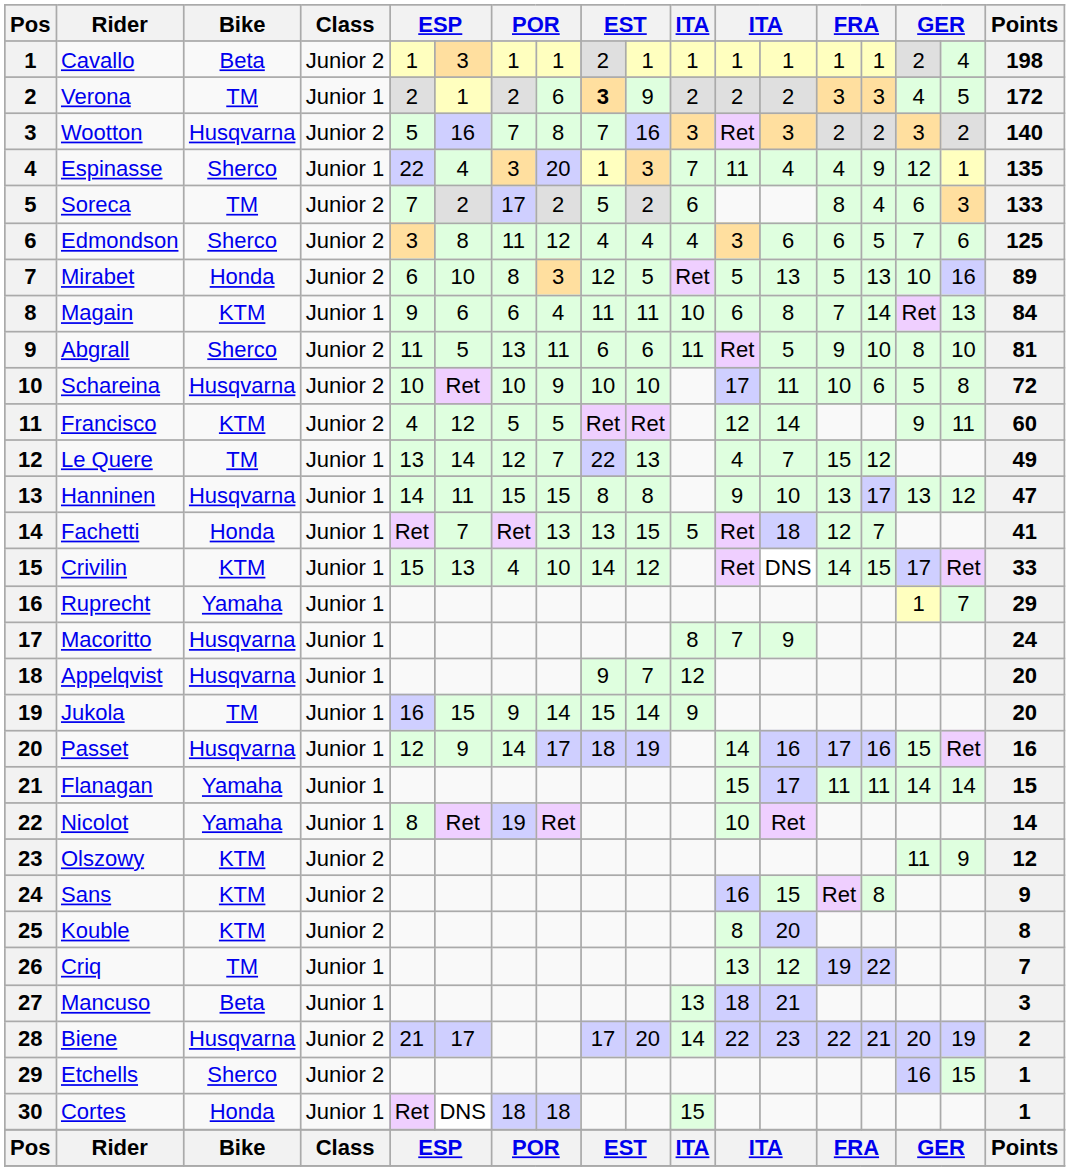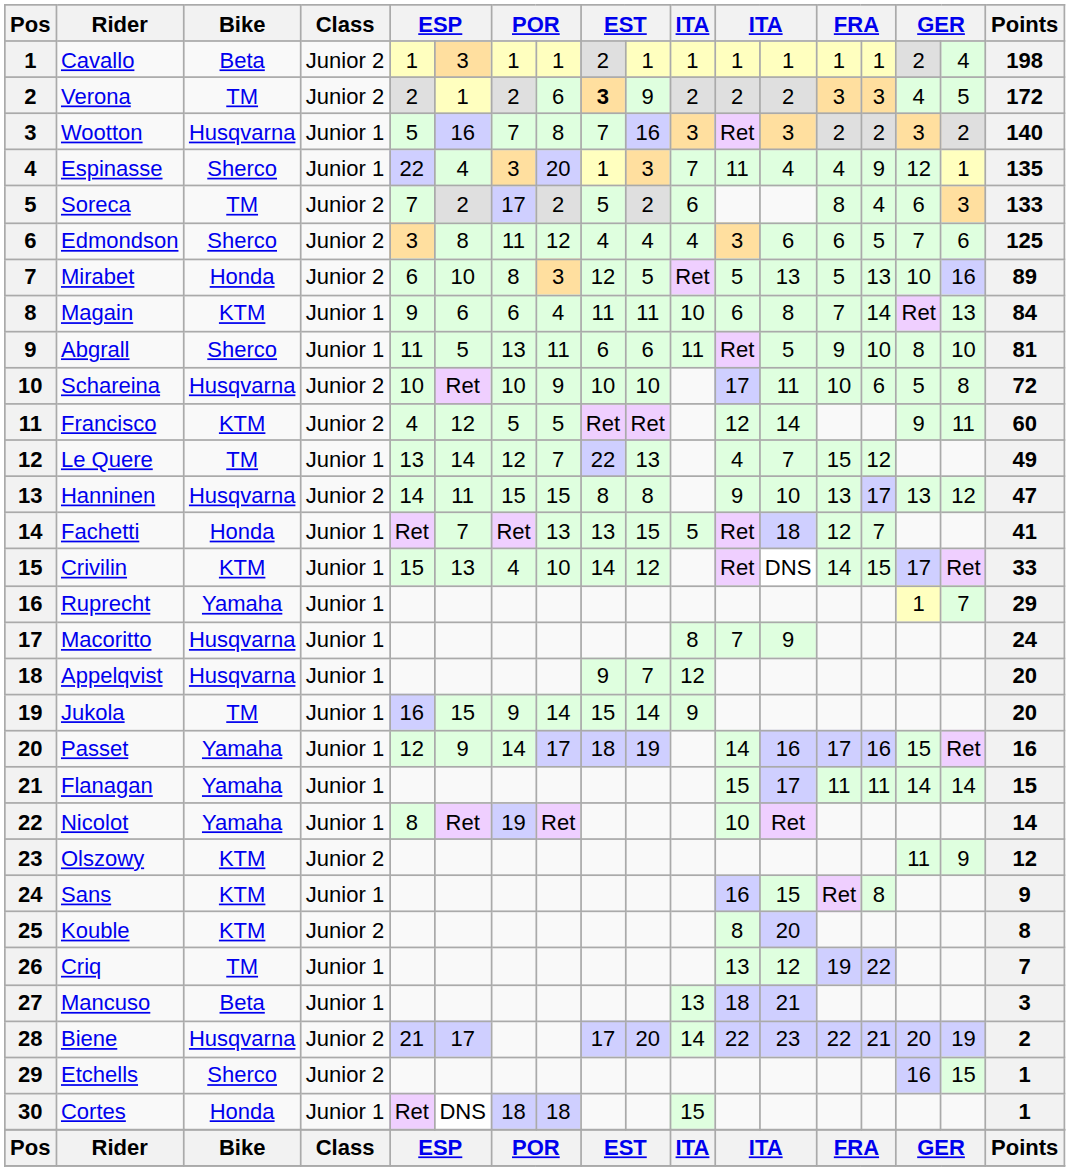 <table class="wikitable" style="font-size: 80%; text-align:center">
 <tr valign="top">
 <th valign="middle">Pos</th>
 <th valign="middle">Rider</th>
 <th valign="middle">Bike</th>
 <th valign="middle">Class</th>
 <th colspan=2><a href='#'>ESP</a><br></th>
 <th colspan=2><a href='#'>POR</a><br></th>
 <th colspan=2><a href='#'>EST</a><br></th>
 <th><a href='#'>ITA</a><br></th>
 <th colspan=2><a href='#'>ITA</a><br></th>
 <th colspan=2><a href='#'>FRA</a><br></th>
 <th colspan=2><a href='#'>GER</a><br></th>
 <th valign="middle">Points</th>
 </tr>
 <tr>
 <th>1</th>
 <td align=left> <a href='#'>Cavallo</a></td>
 <td><a href='#'>Beta</a></td>
 <td>Junior 2</td>
 <td style="background:#ffffbf;">1</td>
 <td style="background:#ffdf9f;">3</td>
 <td style="background:#ffffbf;">1</td>
 <td style="background:#ffffbf;">1</td>
 <td style="background:#dfdfdf;">2</td>
 <td style="background:#ffffbf;">1</td>
 <td style="background:#ffffbf;">1</td>
 <td style="background:#ffffbf;">1</td>
 <td style="background:#ffffbf;">1</td>
 <td style="background:#ffffbf;">1</td>
 <td style="background:#ffffbf;">1</td>
 <td style="background:#dfdfdf;">2</td>
 <td style="background:#dfffdf;">4</td>
 <th>198</th>
 </tr>
 <tr>
 <th>2</th>
 <td align=left> <a href='#'>Verona</a></td>
 <td><a href='#'>TM</a></td>
-<td>Junior 1</td>
+<td>Junior 2</td>
 <td style="background:#dfdfdf;">2</td>
 <td style="background:#ffffbf;">1</td>
 <td style="background:#dfdfdf;">2</td>
 <td style="background:#dfffdf;">6</td>
 <td style="background:#ffdf9f;"><strong>3</strong></td>
 <td style="background:#dfffdf;">9</td>
 <td style="background:#dfdfdf;">2</td>
 <td style="background:#dfdfdf;">2</td>
 <td style="background:#dfdfdf;">2</td>
 <td style="background:#ffdf9f;">3</td>
 <td style="background:#ffdf9f;">3</td>
 <td style="background:#dfffdf;">4</td>
 <td style="background:#dfffdf;">5</td>
 <th>172</th>
 </tr>
 <tr>
 <th>3</th>
 <td align=left> <a href='#'>Wootton</a></td>
 <td><a href='#'>Husqvarna</a></td>
-<td>Junior 2</td>
+<td>Junior 1</td>
 <td style="background:#dfffdf;">5</td>
 <td style="background:#cfcfff;">16</td>
 <td style="background:#dfffdf;">7</td>
 <td style="background:#dfffdf;">8</td>
 <td style="background:#dfffdf;">7</td>
 <td style="background:#cfcfff;">16</td>
 <td style="background:#ffdf9f;">3</td>
 <td style="background:#efcfff;">Ret</td>
 <td style="background:#ffdf9f;">3</td>
 <td style="background:#dfdfdf;">2</td>
 <td style="background:#dfdfdf;">2</td>
 <td style="background:#ffdf9f;">3</td>
 <td style="background:#dfdfdf;">2</td>
 <th>140</th>
 </tr>
 <tr>
 <th>4</th>
 <td align=left> <a href='#'>Espinasse</a></td>
 <td><a href='#'>Sherco</a></td>
 <td>Junior 1</td>
 <td style="background:#cfcfff;">22</td>
 <td style="background:#dfffdf;">4</td>
 <td style="background:#ffdf9f;">3</td>
 <td style="background:#cfcfff;">20</td>
 <td style="background:#ffffbf;">1</td>
 <td style="background:#ffdf9f;">3</td>
 <td style="background:#dfffdf;">7</td>
 <td style="background:#dfffdf;">11</td>
 <td style="background:#dfffdf;">4</td>
 <td style="background:#dfffdf;">4</td>
 <td style="background:#dfffdf;">9</td>
 <td style="background:#dfffdf;">12</td>
 <td style="background:#ffffbf;">1</td>
 <th>135</th>
 </tr>
 <tr>
 <th>5</th>
 <td align=left> <a href='#'>Soreca</a></td>
 <td><a href='#'>TM</a></td>
 <td>Junior 2</td>
 <td style="background:#dfffdf;">7</td>
 <td style="background:#dfdfdf;">2</td>
 <td style="background:#cfcfff;">17</td>
 <td style="background:#dfdfdf;">2</td>
 <td style="background:#dfffdf;">5</td>
 <td style="background:#dfdfdf;">2</td>
 <td style="background:#dfffdf;">6</td>
 <td></td>
 <td></td>
 <td style="background:#dfffdf;">8</td>
 <td style="background:#dfffdf;">4</td>
 <td style="background:#dfffdf;">6</td>
 <td style="background:#ffdf9f;">3</td>
 <th>133</th>
 </tr>
 <tr>
 <th>6</th>
 <td align=left> <a href='#'>Edmondson</a></td>
 <td><a href='#'>Sherco</a></td>
 <td>Junior 2</td>
 <td style="background:#ffdf9f;">3</td>
 <td style="background:#dfffdf;">8</td>
 <td style="background:#dfffdf;">11</td>
 <td style="background:#dfffdf;">12</td>
 <td style="background:#dfffdf;">4</td>
 <td style="background:#dfffdf;">4</td>
 <td style="background:#dfffdf;">4</td>
 <td style="background:#ffdf9f;">3</td>
 <td style="background:#dfffdf;">6</td>
 <td style="background:#dfffdf;">6</td>
 <td style="background:#dfffdf;">5</td>
 <td style="background:#dfffdf;">7</td>
 <td style="background:#dfffdf;">6</td>
 <th>125</th>
 </tr>
 <tr>
 <th>7</th>
 <td align=left> <a href='#'>Mirabet</a></td>
 <td><a href='#'>Honda</a></td>
 <td>Junior 2</td>
 <td style="background:#dfffdf;">6</td>
 <td style="background:#dfffdf;">10</td>
 <td style="background:#dfffdf;">8</td>
 <td style="background:#ffdf9f;">3</td>
 <td style="background:#dfffdf;">12</td>
 <td style="background:#dfffdf;">5</td>
 <td style="background:#efcfff;">Ret</td>
 <td style="background:#dfffdf;">5</td>
 <td style="background:#dfffdf;">13</td>
 <td style="background:#dfffdf;">5</td>
 <td style="background:#dfffdf;">13</td>
 <td style="background:#dfffdf;">10</td>
 <td style="background:#cfcfff;">16</td>
 <th>89</th>
 </tr>
 <tr>
 <th>8</th>
 <td align=left> <a href='#'>Magain</a></td>
 <td><a href='#'>KTM</a></td>
 <td>Junior 1</td>
 <td style="background:#dfffdf;">9</td>
 <td style="background:#dfffdf;">6</td>
 <td style="background:#dfffdf;">6</td>
 <td style="background:#dfffdf;">4</td>
 <td style="background:#dfffdf;">11</td>
 <td style="background:#dfffdf;">11</td>
 <td style="background:#dfffdf;">10</td>
 <td style="background:#dfffdf;">6</td>
 <td style="background:#dfffdf;">8</td>
 <td style="background:#dfffdf;">7</td>
 <td style="background:#dfffdf;">14</td>
 <td style="background:#efcfff;">Ret</td>
 <td style="background:#dfffdf;">13</td>
 <th>84</th>
 </tr>
 <tr>
 <th>9</th>
 <td align=left> <a href='#'>Abgrall</a></td>
 <td><a href='#'>Sherco</a></td>
-<td>Junior 2</td>
+<td>Junior 1</td>
 <td style="background:#dfffdf;">11</td>
 <td style="background:#dfffdf;">5</td>
 <td style="background:#dfffdf;">13</td>
 <td style="background:#dfffdf;">11</td>
 <td style="background:#dfffdf;">6</td>
 <td style="background:#dfffdf;">6</td>
 <td style="background:#dfffdf;">11</td>
 <td style="background:#efcfff;">Ret</td>
 <td style="background:#dfffdf;">5</td>
 <td style="background:#dfffdf;">9</td>
 <td style="background:#dfffdf;">10</td>
 <td style="background:#dfffdf;">8</td>
 <td style="background:#dfffdf;">10</td>
 <th>81</th>
 </tr>
 <tr>
 <th>10</th>
 <td align=left> <a href='#'>Schareina</a></td>
 <td><a href='#'>Husqvarna</a></td>
 <td>Junior 2</td>
 <td style="background:#dfffdf;">10</td>
 <td style="background:#efcfff;">Ret</td>
 <td style="background:#dfffdf;">10</td>
 <td style="background:#dfffdf;">9</td>
 <td style="background:#dfffdf;">10</td>
 <td style="background:#dfffdf;">10</td>
 <td></td>
 <td style="background:#cfcfff;">17</td>
 <td style="background:#dfffdf;">11</td>
 <td style="background:#dfffdf;">10</td>
 <td style="background:#dfffdf;">6</td>
 <td style="background:#dfffdf;">5</td>
 <td style="background:#dfffdf;">8</td>
 <th>72</th>
 </tr>
 <tr>
 <th>11</th>
 <td align=left> <a href='#'>Francisco</a></td>
 <td><a href='#'>KTM</a></td>
 <td>Junior 2</td>
 <td style="background:#dfffdf;">4</td>
 <td style="background:#dfffdf;">12</td>
 <td style="background:#dfffdf;">5</td>
 <td style="background:#dfffdf;">5</td>
 <td style="background:#efcfff;">Ret</td>
 <td style="background:#efcfff;">Ret</td>
 <td></td>
 <td style="background:#dfffdf;">12</td>
 <td style="background:#dfffdf;">14</td>
 <td></td>
 <td></td>
 <td style="background:#dfffdf;">9</td>
 <td style="background:#dfffdf;">11</td>
 <th>60</th>
 </tr>
 <tr>
 <th>12</th>
 <td align=left> <a href='#'>Le Quere</a></td>
 <td><a href='#'>TM</a></td>
 <td>Junior 1</td>
 <td style="background:#dfffdf;">13</td>
 <td style="background:#dfffdf;">14</td>
 <td style="background:#dfffdf;">12</td>
 <td style="background:#dfffdf;">7</td>
 <td style="background:#cfcfff;">22</td>
 <td style="background:#dfffdf;">13</td>
 <td></td>
 <td style="background:#dfffdf;">4</td>
 <td style="background:#dfffdf;">7</td>
 <td style="background:#dfffdf;">15</td>
 <td style="background:#dfffdf;">12</td>
 <td></td>
 <td></td>
 <th>49</th>
 </tr>
 <tr>
 <th>13</th>
 <td align=left> <a href='#'>Hanninen</a></td>
 <td><a href='#'>Husqvarna</a></td>
-<td>Junior 1</td>
+<td>Junior 2</td>
 <td style="background:#dfffdf;">14</td>
 <td style="background:#dfffdf;">11</td>
 <td style="background:#dfffdf;">15</td>
 <td style="background:#dfffdf;">15</td>
 <td style="background:#dfffdf;">8</td>
 <td style="background:#dfffdf;">8</td>
 <td></td>
 <td style="background:#dfffdf;">9</td>
 <td style="background:#dfffdf;">10</td>
 <td style="background:#dfffdf;">13</td>
 <td style="background:#cfcfff;">17</td>
 <td style="background:#dfffdf;">13</td>
 <td style="background:#dfffdf;">12</td>
 <th>47</th>
 </tr>
 <tr>
 <th>14</th>
 <td align=left> <a href='#'>Fachetti</a></td>
 <td><a href='#'>Honda</a></td>
 <td>Junior 1</td>
 <td style="background:#efcfff;">Ret</td>
 <td style="background:#dfffdf;">7</td>
 <td style="background:#efcfff;">Ret</td>
 <td style="background:#dfffdf;">13</td>
 <td style="background:#dfffdf;">13</td>
 <td style="background:#dfffdf;">15</td>
 <td style="background:#dfffdf;">5</td>
 <td style="background:#efcfff;">Ret</td>
 <td style="background:#cfcfff;">18</td>
 <td style="background:#dfffdf;">12</td>
 <td style="background:#dfffdf;">7</td>
 <td></td>
 <td></td>
 <th>41</th>
 </tr>
 <tr>
 <th>15</th>
 <td align=left> <a href='#'>Crivilin</a></td>
 <td><a href='#'>KTM</a></td>
 <td>Junior 1</td>
 <td style="background:#dfffdf;">15</td>
 <td style="background:#dfffdf;">13</td>
 <td style="background:#dfffdf;">4</td>
 <td style="background:#dfffdf;">10</td>
 <td style="background:#dfffdf;">14</td>
 <td style="background:#dfffdf;">12</td>
 <td></td>
 <td style="background:#efcfff;">Ret</td>
 <td style="background:#ffffff;">DNS</td>
 <td style="background:#dfffdf;">14</td>
 <td style="background:#dfffdf;">15</td>
 <td style="background:#cfcfff;">17</td>
 <td style="background:#efcfff;">Ret</td>
 <th>33</th>
 </tr>
 <tr>
 <th>16</th>
 <td align=left> <a href='#'>Ruprecht</a></td>
 <td><a href='#'>Yamaha</a></td>
 <td>Junior 1</td>
 <td></td>
 <td></td>
 <td></td>
 <td></td>
 <td></td>
 <td></td>
 <td></td>
 <td></td>
 <td></td>
 <td></td>
 <td></td>
 <td style="background:#ffffbf;">1</td>
 <td style="background:#dfffdf;">7</td>
 <th>29</th>
 </tr>
 <tr>
 <th>17</th>
 <td align=left> <a href='#'>Macoritto</a></td>
 <td><a href='#'>Husqvarna</a></td>
 <td>Junior 1</td>
 <td></td>
 <td></td>
 <td></td>
 <td></td>
 <td></td>
 <td></td>
 <td style="background:#dfffdf;">8</td>
 <td style="background:#dfffdf;">7</td>
 <td style="background:#dfffdf;">9</td>
 <td></td>
 <td></td>
 <td></td>
 <td></td>
 <th>24</th>
 </tr>
 <tr>
 <th>18</th>
 <td align=left> <a href='#'>Appelqvist</a></td>
 <td><a href='#'>Husqvarna</a></td>
 <td>Junior 1</td>
 <td></td>
 <td></td>
 <td></td>
 <td></td>
 <td style="background:#dfffdf;">9</td>
 <td style="background:#dfffdf;">7</td>
 <td style="background:#dfffdf;">12</td>
 <td></td>
 <td></td>
 <td></td>
 <td></td>
 <td></td>
 <td></td>
 <th>20</th>
 </tr>
 <tr>
 <th>19</th>
 <td align=left> <a href='#'>Jukola</a></td>
 <td><a href='#'>TM</a></td>
 <td>Junior 1</td>
 <td style="background:#cfcfff;">16</td>
 <td style="background:#dfffdf;">15</td>
 <td style="background:#dfffdf;">9</td>
 <td style="background:#dfffdf;">14</td>
 <td style="background:#dfffdf;">15</td>
 <td style="background:#dfffdf;">14</td>
 <td style="background:#dfffdf;">9</td>
 <td></td>
 <td></td>
 <td></td>
 <td></td>
 <td></td>
 <td></td>
 <th>20</th>
 </tr>
 <tr>
 <th>20</th>
 <td align=left> <a href='#'>Passet</a></td>
-<td><a href='#'>Husqvarna</a></td>
+<td><a href='#'>Yamaha</a></td>
 <td>Junior 1</td>
 <td style="background:#dfffdf;">12</td>
 <td style="background:#dfffdf;">9</td>
 <td style="background:#dfffdf;">14</td>
 <td style="background:#cfcfff;">17</td>
 <td style="background:#cfcfff;">18</td>
 <td style="background:#cfcfff;">19</td>
 <td></td>
 <td style="background:#dfffdf;">14</td>
 <td style="background:#cfcfff;">16</td>
 <td style="background:#cfcfff;">17</td>
 <td style="background:#cfcfff;">16</td>
 <td style="background:#dfffdf;">15</td>
 <td style="background:#efcfff;">Ret</td>
 <th>16</th>
 </tr>
 <tr>
 <th>21</th>
 <td align=left> <a href='#'>Flanagan</a></td>
 <td><a href='#'>Yamaha</a></td>
 <td>Junior 1</td>
 <td></td>
 <td></td>
 <td></td>
 <td></td>
 <td></td>
 <td></td>
 <td></td>
 <td style="background:#dfffdf;">15</td>
 <td style="background:#cfcfff;">17</td>
 <td style="background:#dfffdf;">11</td>
 <td style="background:#dfffdf;">11</td>
 <td style="background:#dfffdf;">14</td>
 <td style="background:#dfffdf;">14</td>
 <th>15</th>
 </tr>
 <tr>
 <th>22</th>
 <td align=left> <a href='#'>Nicolot</a></td>
 <td><a href='#'>Yamaha</a></td>
 <td>Junior 1</td>
 <td style="background:#dfffdf;">8</td>
 <td style="background:#efcfff;">Ret</td>
 <td style="background:#cfcfff;">19</td>
 <td style="background:#efcfff;">Ret</td>
 <td></td>
 <td></td>
 <td></td>
 <td style="background:#dfffdf;">10</td>
 <td style="background:#efcfff;">Ret</td>
 <td></td>
 <td></td>
 <td></td>
 <td></td>
 <th>14</th>
 </tr>
 <tr>
 <th>23</th>
 <td align=left> <a href='#'>Olszowy</a></td>
 <td><a href='#'>KTM</a></td>
 <td>Junior 2</td>
 <td></td>
 <td></td>
 <td></td>
 <td></td>
 <td></td>
 <td></td>
 <td></td>
 <td></td>
 <td></td>
 <td></td>
 <td></td>
 <td style="background:#dfffdf;">11</td>
 <td style="background:#dfffdf;">9</td>
 <th>12</th>
 </tr>
 <tr>
 <th>24</th>
 <td align=left> <a href='#'>Sans</a></td>
 <td><a href='#'>KTM</a></td>
-<td>Junior 2</td>
+<td>Junior 1</td>
 <td></td>
 <td></td>
 <td></td>
 <td></td>
 <td></td>
 <td></td>
 <td></td>
 <td style="background:#cfcfff;">16</td>
 <td style="background:#dfffdf;">15</td>
 <td style="background:#efcfff;">Ret</td>
 <td style="background:#dfffdf;">8</td>
 <td></td>
 <td></td>
 <th>9</th>
 </tr>
 <tr>
 <th>25</th>
 <td align=left> <a href='#'>Kouble</a></td>
 <td><a href='#'>KTM</a></td>
 <td>Junior 2</td>
 <td></td>
 <td></td>
 <td></td>
 <td></td>
 <td></td>
 <td></td>
 <td></td>
 <td style="background:#dfffdf;">8</td>
 <td style="background:#cfcfff;">20</td>
 <td></td>
 <td></td>
 <td></td>
 <td></td>
 <th>8</th>
 </tr>
 <tr>
 <th>26</th>
 <td align=left> <a href='#'>Criq</a></td>
 <td><a href='#'>TM</a></td>
 <td>Junior 1</td>
 <td></td>
 <td></td>
 <td></td>
 <td></td>
 <td></td>
 <td></td>
 <td></td>
 <td style="background:#dfffdf;">13</td>
 <td style="background:#dfffdf;">12</td>
 <td style="background:#cfcfff;">19</td>
 <td style="background:#cfcfff;">22</td>
 <td></td>
 <td></td>
 <th>7</th>
 </tr>
 <tr>
 <th>27</th>
 <td align=left> <a href='#'>Mancuso</a></td>
 <td><a href='#'>Beta</a></td>
 <td>Junior 1</td>
 <td></td>
 <td></td>
 <td></td>
 <td></td>
 <td></td>
 <td></td>
 <td style="background:#dfffdf;">13</td>
 <td style="background:#cfcfff;">18</td>
 <td style="background:#cfcfff;">21</td>
 <td></td>
 <td></td>
 <td></td>
 <td></td>
 <th>3</th>
 </tr>
 <tr>
 <th>28</th>
 <td align=left> <a href='#'>Biene</a></td>
 <td><a href='#'>Husqvarna</a></td>
 <td>Junior 2</td>
 <td style="background:#cfcfff;">21</td>
 <td style="background:#cfcfff;">17</td>
 <td></td>
 <td></td>
 <td style="background:#cfcfff;">17</td>
 <td style="background:#cfcfff;">20</td>
 <td style="background:#dfffdf;">14</td>
 <td style="background:#cfcfff;">22</td>
 <td style="background:#cfcfff;">23</td>
 <td style="background:#cfcfff;">22</td>
 <td style="background:#cfcfff;">21</td>
 <td style="background:#cfcfff;">20</td>
 <td style="background:#cfcfff;">19</td>
 <th>2</th>
 </tr>
 <tr>
 <th>29</th>
 <td align=left> <a href='#'>Etchells</a></td>
 <td><a href='#'>Sherco</a></td>
 <td>Junior 2</td>
 <td></td>
 <td></td>
 <td></td>
 <td></td>
 <td></td>
 <td></td>
 <td></td>
 <td></td>
 <td></td>
 <td></td>
 <td></td>
 <td style="background:#cfcfff;">16</td>
 <td style="background:#dfffdf;">15</td>
 <th>1</th>
 </tr>
 <tr>
 <th>30</th>
 <td align=left> <a href='#'>Cortes</a></td>
 <td><a href='#'>Honda</a></td>
 <td>Junior 1</td>
 <td style="background:#efcfff;">Ret</td>
 <td style="background:#ffffff;">DNS</td>
 <td style="background:#cfcfff;">18</td>
 <td style="background:#cfcfff;">18</td>
 <td></td>
 <td></td>
 <td style="background:#dfffdf;">15</td>
 <td></td>
 <td></td>
 <td></td>
 <td></td>
 <td></td>
 <td></td>
 <th>1</th>
 </tr>
 <tr>
 </tr>
 <tr valign="top">
 <th valign="middle">Pos</th>
 <th valign="middle">Rider</th>
 <th valign="middle">Bike</th>
 <th valign="middle">Class</th>
 <th colspan=2><a href='#'>ESP</a><br></th>
 <th colspan=2><a href='#'>POR</a><br></th>
 <th colspan=2><a href='#'>EST</a><br></th>
 <th><a href='#'>ITA</a><br></th>
 <th colspan=2><a href='#'>ITA</a><br></th>
 <th colspan=2><a href='#'>FRA</a><br></th>
 <th colspan=2><a href='#'>GER</a><br></th>
 <th valign="middle">Points</th>
 </tr>
 <tr>
 </tr>
 </table>
